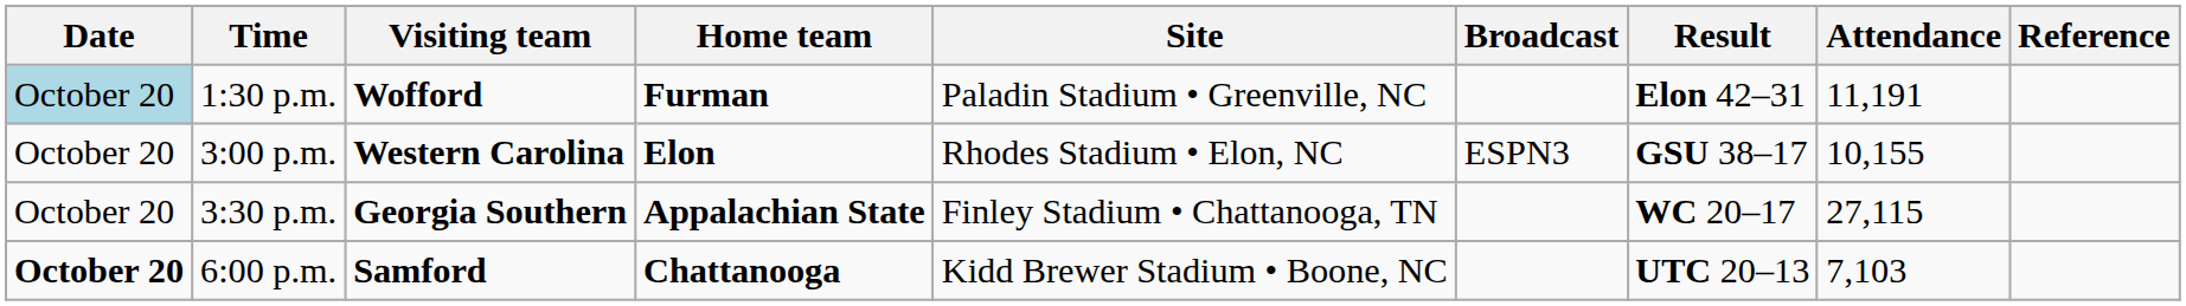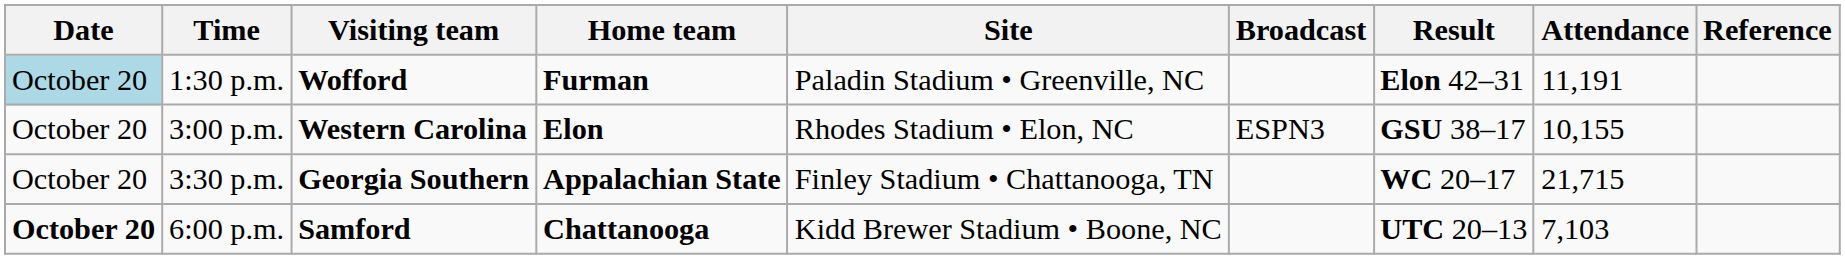 <table class="wikitable" style="font-size:95%;">
 <tr>
 <th>Date</th>
 <th>Time</th>
 <th>Visiting team</th>
 <th>Home team</th>
 <th>Site</th>
 <th>Broadcast</th>
 <th>Result</th>
 <th>Attendance</th>
 <th class="unsortable">Reference</th>
 </tr>
 <tr>
 <td style="background: lightblue;">October 20</td>
 <td>1:30 p.m.</td>
 <td><strong>Wofford</strong></td>
 <td><strong>Furman</strong></td>
 <td>Paladin Stadium • Greenville, NC</td>
 <td></td>
 <td><strong>Elon</strong> 42–31</td>
 <td>11,191</td>
 <td style="text-align:center;"></td>
 </tr>
 <tr>
 <td>October 20</td>
 <td>3:00 p.m.</td>
 <td><strong>Western Carolina</strong></td>
 <td><strong>Elon</strong></td>
 <td>Rhodes Stadium • Elon, NC</td>
 <td>ESPN3</td>
 <td><strong>GSU</strong> 38–17</td>
 <td>10,155</td>
 <td style="text-align:center;"></td>
 </tr>
 <tr>
 <td>October 20</td>
 <td>3:30 p.m.</td>
 <td><strong>Georgia Southern</strong></td>
 <td><strong>Appalachian State</strong></td>
 <td>Finley Stadium • Chattanooga, TN</td>
 <td></td>
 <td><strong>WC</strong> 20–17</td>
-<td>27,115</td>
+<td>21,715</td>
 <td style="text-align:center;"></td>
 </tr>
 <tr>
 <td><strong>October 20</strong></td>
 <td>6:00 p.m.</td>
 <td><strong>Samford</strong></td>
 <td><strong>Chattanooga</strong></td>
 <td>Kidd Brewer Stadium • Boone, NC</td>
 <td></td>
 <td><strong>UTC</strong> 20–13</td>
 <td>7,103</td>
 <td style="text-align:center;"></td>
 </tr>
 </table>
